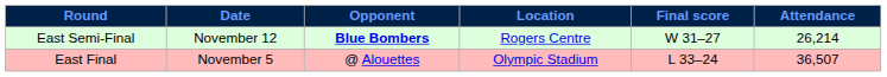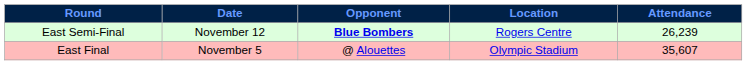 <table class="wikitable" style="width:80%;">
 <tr style="text-align:center; background:#002147; color:#69f;">
 <td><strong>Round</strong></td>
 <td><strong>Date</strong></td>
 <td><strong>Opponent</strong></td>
 <td><strong>Location</strong></td>
-<td><strong>Final score</strong></td>
 <td><strong>Attendance</strong></td>
 </tr>
 <tr style="text-align:center; background:#dfd;">
 <td>East Semi-Final</td>
 <td>November 12</td>
 <td><strong><a href='#'>Blue Bombers</a></strong></td>
 <td><a href='#'>Rogers Centre</a></td>
-<td>W 31–27</td>
-<td>26,214</td>
+<td>26,239</td>
 </tr>
 <tr style="text-align:center; background:#fbb;">
 <td>East Final</td>
 <td>November 5</td>
 <td>@ <a href='#'>Alouettes</a></td>
 <td><a href='#'>Olympic Stadium</a></td>
-<td>L 33–24</td>
-<td>36,507</td>
+<td>35,607</td>
 </tr>
 </table>
